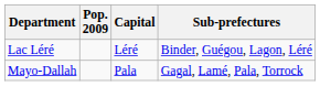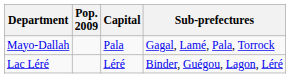 <table class="wikitable">
 <tr>
 <th>Department</th>
 <th>Pop.<br>2009</th>
 <th>Capital</th>
 <th>Sub-prefectures</th>
 </tr>
 <tr>
+<td><a href='#'>Mayo-Dallah</a></td>
+<td align="right"></td>
+<td><a href='#'>Pala</a></td>
+<td><a href='#'>Gagal</a>, <a href='#'>Lamé</a>, <a href='#'>Pala</a>, <a href='#'>Torrock</a></td>
+</tr>
+<tr>
 <td><a href='#'>Lac Léré</a></td>
 <td align="right"></td>
 <td><a href='#'>Léré</a></td>
 <td><a href='#'>Binder</a>, <a href='#'>Guégou</a>, <a href='#'>Lagon</a>, <a href='#'>Léré</a></td>
 </tr>
-<tr>
-<td><a href='#'>Mayo-Dallah</a></td>
-<td align="right"></td>
-<td><a href='#'>Pala</a></td>
-<td><a href='#'>Gagal</a>, <a href='#'>Lamé</a>, <a href='#'>Pala</a>, <a href='#'>Torrock</a></td>
-</tr>
 </table>
